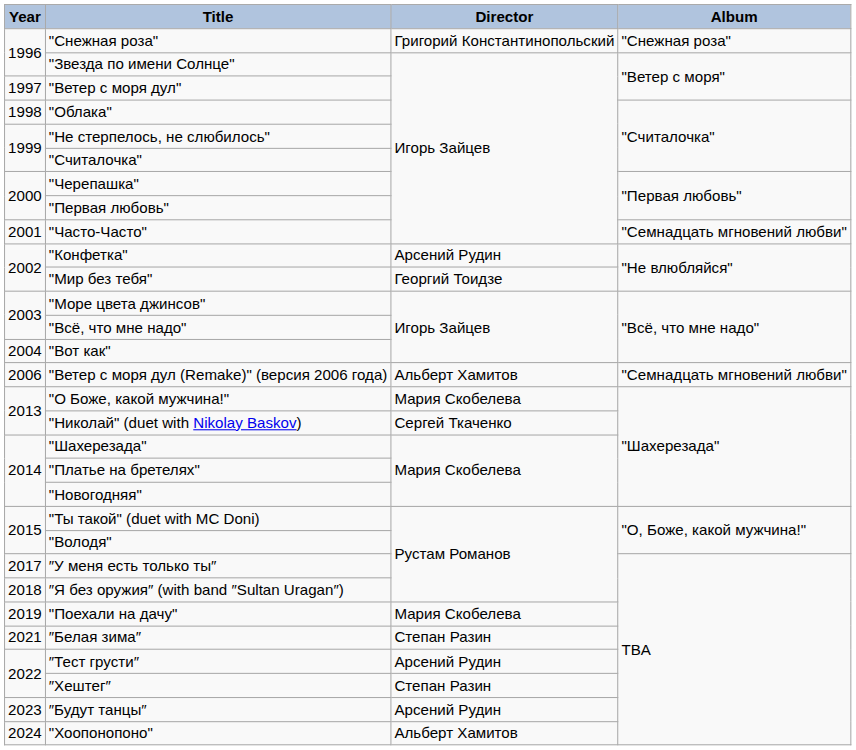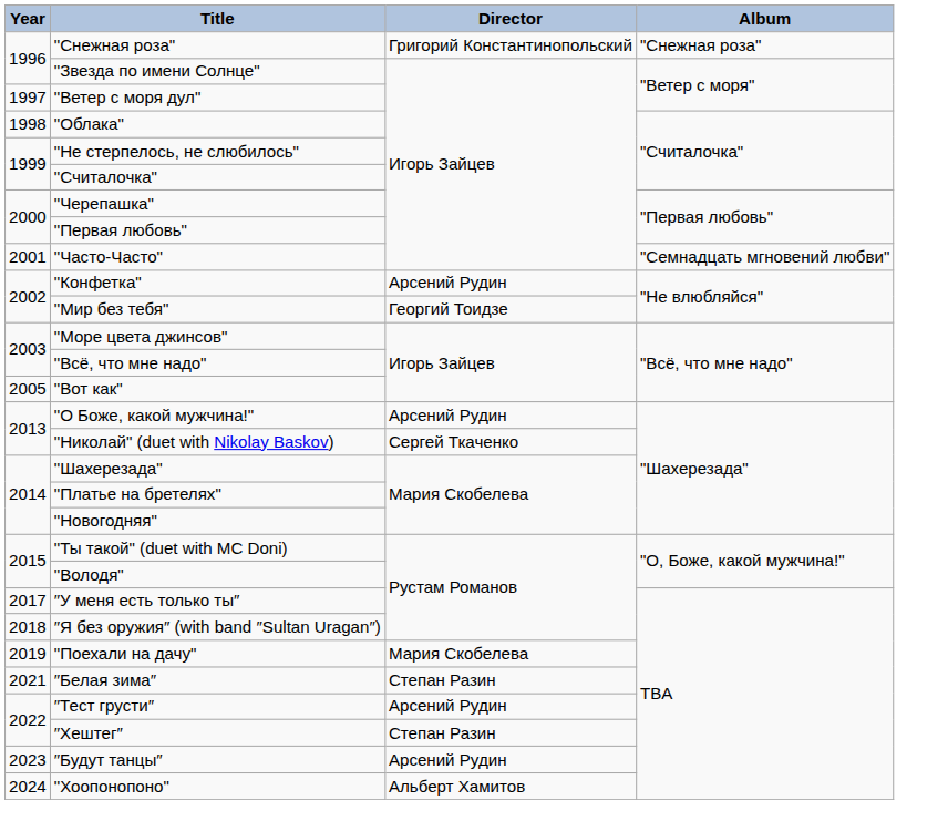 <table class="wikitable" style="font-size:90%;">
 <tr>
 <th style="background:#B0C4DE;">Year</th>
 <th style="background:#B0C4DE;">Title</th>
 <th style="background:#B0C4DE;">Director</th>
 <th style="background:#B0C4DE;">Album</th>
 </tr>
 <tr ---->
 <td rowspan ="2">1996</td>
 <td>"Снежная роза"</td>
 <td>Григорий Константинопольский</td>
 <td>"Снежная роза"</td>
 </tr>
 <tr ---->
 <td>"Звезда по имени Солнце"</td>
 <td rowspan = "8">Игорь Зайцев</td>
 <td rowspan="2">"Ветер с моря"</td>
 </tr>
 <tr ---->
 <td>1997</td>
 <td>"Ветер с моря дул"</td>
 </tr>
 <tr ---->
 <td>1998</td>
 <td>"Облака"</td>
 <td rowspan="3">"Считалочка"</td>
 </tr>
 <tr ---->
 <td rowspan ="2">1999</td>
 <td>"Не стерпелось, не слюбилось"</td>
 </tr>
 <tr ---->
 <td>"Считалочка"</td>
 </tr>
 <tr ---->
 <td rowspan ="2">2000</td>
 <td>"Черепашка"</td>
 <td rowspan="2">"Первая любовь"</td>
 </tr>
 <tr ---->
 <td>"Первая любовь"</td>
 </tr>
 <tr ---->
 <td>2001</td>
 <td>"Часто-Часто"</td>
 <td>"Семнадцать мгновений любви"</td>
 </tr>
 <tr ---->
 <td rowspan ="2">2002</td>
 <td>"Конфетка"</td>
 <td>Арсений Рудин</td>
 <td rowspan="2">"Не влюбляйся"</td>
 </tr>
 <tr ---->
 <td>"Мир без тебя"</td>
 <td>Георгий Тоидзе</td>
 </tr>
 <tr ---->
 <td rowspan = "2">2003</td>
 <td>"Море цвета джинсов"</td>
 <td rowspan="3">Игорь Зайцев</td>
 <td rowspan="3">"Всё, что мне надо"</td>
 </tr>
 <tr ---->
 <td>"Всё, что мне надо"</td>
 </tr>
 <tr ---->
-<td>2004</td>
+<td>2005</td>
 <td>"Вот как"</td>
-</tr>
-<tr ---->
-<td>2006</td>
-<td>"Ветер с моря дул (Remake)" (версия 2006 года)</td>
-<td>Альберт Хамитов</td>
-<td>"Семнадцать мгновений любви"</td>
 </tr>
 <tr ---->
 <td rowspan = "2">2013</td>
 <td>"О Боже, какой мужчина!"</td>
-<td>Мария Скобелева</td>
+<td>Арсений Рудин</td>
 <td rowspan="5">"Шахерезада"</td>
 </tr>
 <tr ---->
 <td>"Николай" (duet with <a href='#'>Nikolay Baskov</a>)</td>
 <td>Сергей Ткаченко</td>
 </tr>
 <tr ---->
 <td rowspan ="3">2014</td>
 <td>"Шахерезада"</td>
 <td rowspan = "3">Мария Скобелева</td>
 </tr>
 <tr ---->
 <td>"Платье на бретелях"</td>
 </tr>
 <tr ---->
 <td>"Новогодняя"</td>
 </tr>
 <tr ---->
 <td rowspan = "2">2015</td>
 <td>"Ты такой" (duet with MC Doni)</td>
 <td rowspan = "4">Рустам Романов</td>
 <td rowspan = "2">"О, Боже, какой мужчина!"</td>
 </tr>
 <tr ---->
 <td>"Володя"</td>
 </tr>
 <tr ---->
 <td>2017</td>
 <td>″У меня есть только ты″</td>
 <td rowspan ="8">TBA</td>
 </tr>
 <tr ---->
 <td>2018</td>
 <td>″Я без оружия″ (with band ″Sultan Uragan″)</td>
 </tr>
 <tr ---->
 <td>2019</td>
 <td>"Поехали на дачу"</td>
 <td>Мария Скобелева</td>
 </tr>
 <tr ---->
 <td>2021</td>
 <td>″Белая зима″</td>
 <td>Степан Разин</td>
 </tr>
 <tr ---->
 <td rowspan = "2">2022</td>
 <td>″Тест грусти″</td>
 <td>Арсений Рудин</td>
 </tr>
 <tr ---->
 <td>″Хештег″</td>
 <td>Степан Разин</td>
 </tr>
 <tr ---->
 <td>2023</td>
 <td>″Будут танцы″</td>
 <td>Арсений Рудин</td>
 </tr>
 <tr ---->
 <td>2024</td>
 <td>"Хоопонопоно"</td>
 <td>Альберт Хамитов</td>
 </tr>
 </table>
